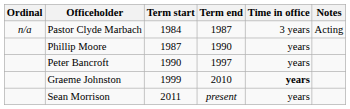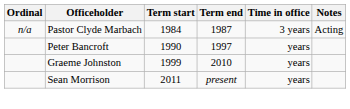 <table class="wikitable sortable">
 <tr>
 <th>Ordinal</th>
 <th>Officeholder</th>
 <th>Term start</th>
 <th>Term end</th>
 <th>Time in office</th>
 <th>Notes</th>
 </tr>
 <tr>
 <td align=center><em>n/a</em></td>
 <td>Pastor Clyde Marbach</td>
 <td align=center>1984</td>
 <td align="center">1987</td>
 <td align="right">3 years</td>
 <td>Acting</td>
 </tr>
 <tr>
 <td align=center></td>
-<td>Phillip Moore</td>
-<td align=center>1987</td>
-<td align="center">1990</td>
-<td align=right> years</td>
-<td></td>
-</tr>
-<tr>
-<td align=center></td>
 <td>Peter Bancroft</td>
 <td align=center>1990</td>
 <td align=center>1997</td>
 <td align=right> years</td>
 <td></td>
 </tr>
 <tr>
 <td align=center></td>
 <td>Graeme Johnston</td>
 <td align=center>1999</td>
 <td align=center>2010</td>
-<td align=right><strong> years</strong></td>
+<td align=right> years</td>
 <td></td>
 </tr>
 <tr>
 <td align=center></td>
 <td>Sean Morrison</td>
 <td align=center>2011</td>
 <td align=center><em>present</em></td>
 <td align=right> years</td>
 <td></td>
 </tr>
 </table>
